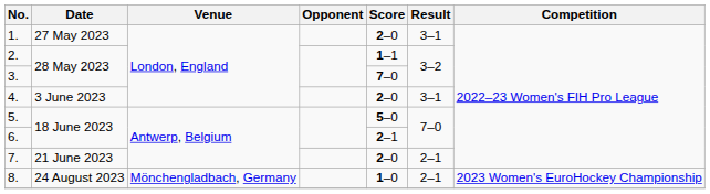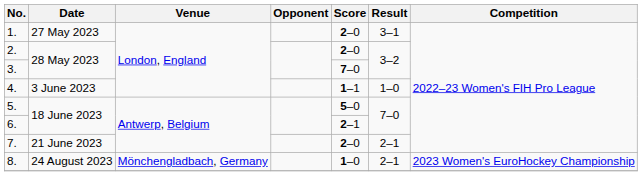 <table class="wikitable">
 <tr>
 <th>No.</th>
 <th>Date</th>
 <th>Venue</th>
 <th>Opponent</th>
 <th>Score</th>
 <th>Result</th>
 <th>Competition</th>
 </tr>
 <tr>
 <td>1.</td>
 <td>27 May 2023</td>
 <td rowspan=4><a href='#'>London</a>, <a href='#'>England</a></td>
 <td></td>
 <td align=center><strong>2</strong>–0</td>
 <td align=center>3–1</td>
 <td rowspan=7><a href='#'>2022–23 Women's FIH Pro League</a></td>
 </tr>
 <tr>
 <td>2.</td>
 <td rowspan=2>28 May 2023</td>
 <td rowspan=2></td>
-<td align=center><strong>1</strong>–1</td>
+<td align=center><strong>2</strong>–0</td>
 <td rowspan=2 align=center>3–2</td>
 </tr>
 <tr>
 <td>3.</td>
 <td align=center><strong>7</strong>–0</td>
 </tr>
 <tr>
 <td>4.</td>
 <td>3 June 2023</td>
 <td></td>
-<td align=center><strong>2</strong>–0</td>
-<td align=center>3–1</td>
+<td align=center><strong>1</strong>–1</td>
+<td align=center>1–0</td>
 </tr>
 <tr>
 <td>5.</td>
 <td rowspan=2>18 June 2023</td>
 <td rowspan=3><a href='#'>Antwerp</a>, <a href='#'>Belgium</a></td>
 <td rowspan=2></td>
 <td align=center><strong>5</strong>–0</td>
 <td rowspan=2 align=center>7–0</td>
 </tr>
 <tr>
 <td>6.</td>
 <td align=center><strong>2</strong>–1</td>
 </tr>
 <tr>
 <td>7.</td>
 <td>21 June 2023</td>
 <td></td>
 <td align=center><strong>2</strong>–0</td>
 <td align=center>2–1</td>
 </tr>
 <tr>
 <td>8.</td>
 <td>24 August 2023</td>
 <td><a href='#'>Mönchengladbach</a>, <a href='#'>Germany</a></td>
 <td></td>
 <td align=center><strong>1</strong>–0</td>
 <td align=center>2–1</td>
 <td><a href='#'>2023 Women's EuroHockey Championship</a></td>
 </tr>
 <tr>
 </tr>
 </table>
